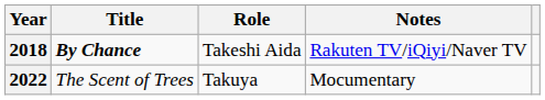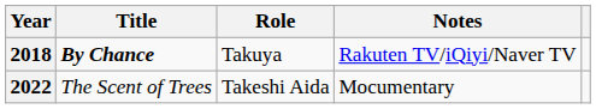 <table class="wikitable sortable plainrowheaders">
 <tr>
 <th scope="col">Year</th>
 <th scope="col">Title</th>
 <th scope="col">Role</th>
 <th scope="col">Notes</th>
 <th scope="col" class="unsortable"></th>
 </tr>
 <tr>
 <th scope="row">2018</th>
 <td><strong><em>By Chance</em></strong></td>
-<td>Takeshi Aida</td>
+<td>Takuya</td>
 <td><a href='#'>Rakuten TV</a>/<a href='#'>iQiyi</a>/Naver TV</td>
 <td></td>
 </tr>
 <tr>
 <th scope="row">2022</th>
 <td><em>The Scent of Trees</em></td>
-<td>Takuya</td>
+<td>Takeshi Aida</td>
 <td>Mocumentary</td>
 <td></td>
 </tr>
 </table>
